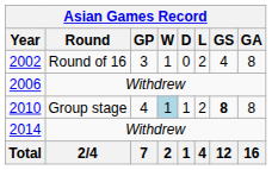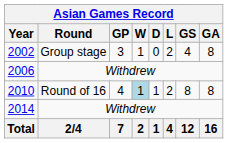 <table class="wikitable" style="text-align: center;font-size:89%;">
 <tr>
 <th colspan=9><a href='#'>Asian Games Record</a></th>
 </tr>
 <tr>
 <th>Year</th>
 <th>Round</th>
 <th>GP</th>
 <th>W</th>
 <th>D</th>
 <th>L</th>
 <th>GS</th>
 <th>GA</th>
 </tr>
 <tr>
 <td> <a href='#'>2002</a></td>
-<td>Round of 16</td>
+<td>Group stage</td>
 <td>3</td>
 <td>1</td>
 <td>0</td>
 <td>2</td>
 <td>4</td>
 <td>8</td>
 </tr>
 <tr>
 <td> <a href='#'>2006</a></td>
 <td colspan=7><em>Withdrew</em></td>
 </tr>
 <tr>
 <td> <a href='#'>2010</a></td>
-<td>Group stage</td>
+<td>Round of 16</td>
 <td>4</td>
 <td style="background: lightblue;">1</td>
 <td>1</td>
 <td>2</td>
-<td><strong>8</strong></td>
+<td>8</td>
 <td>8</td>
 </tr>
 <tr>
 <td> <a href='#'>2014</a></td>
 <td colspan=7><em>Withdrew</em></td>
 </tr>
 <tr>
 <th><strong>Total</strong></th>
 <th>2/4</th>
 <th>7</th>
 <th>2</th>
 <th>1</th>
 <th>4</th>
 <th>12</th>
 <th>16</th>
 </tr>
 </table>
